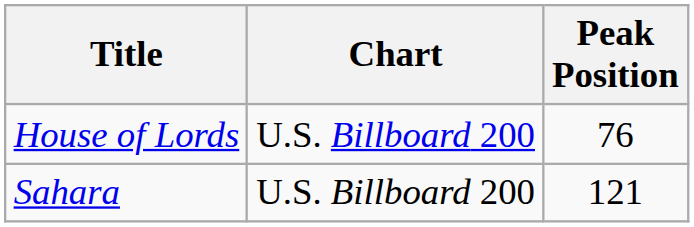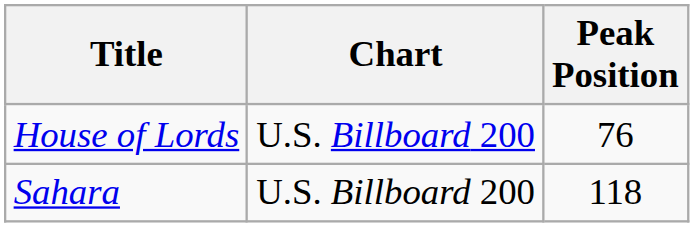 <table class="wikitable">
 <tr>
 <th>Title</th>
 <th>Chart</th>
 <th>Peak<br>Position</th>
 </tr>
 <tr>
 <td><em><a href='#'>House of Lords</a></em></td>
 <td>U.S. <a href='#'><em>Billboard</em> 200</a></td>
 <td align="center">76</td>
 </tr>
 <tr>
 <td><em><a href='#'>Sahara</a></em></td>
 <td>U.S. <em>Billboard</em> 200</td>
-<td align="center">121</td>
+<td align="center">118</td>
 </tr>
 </table>
